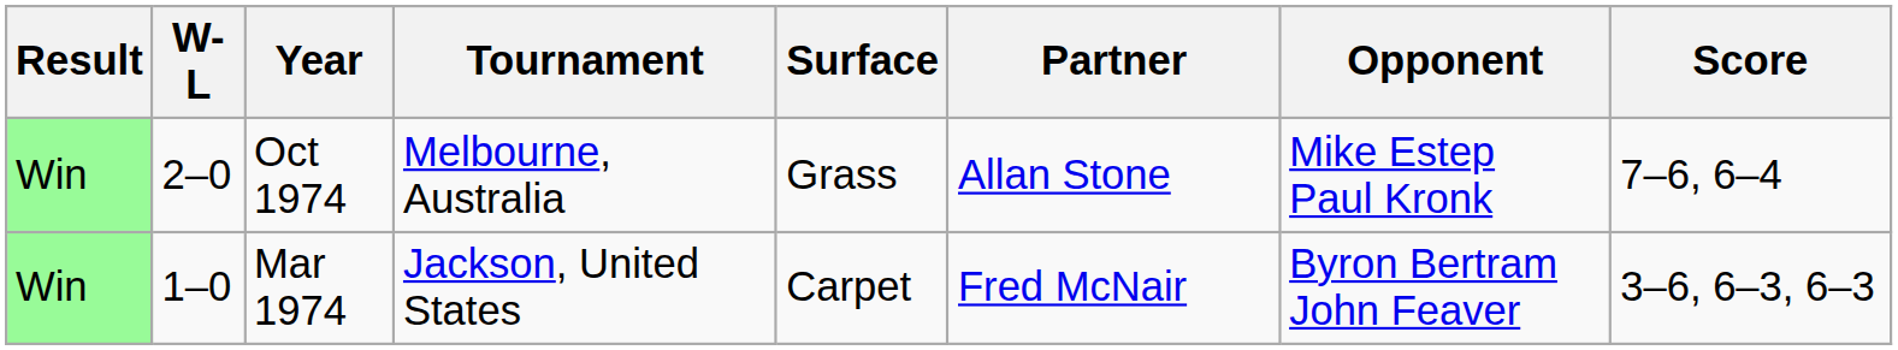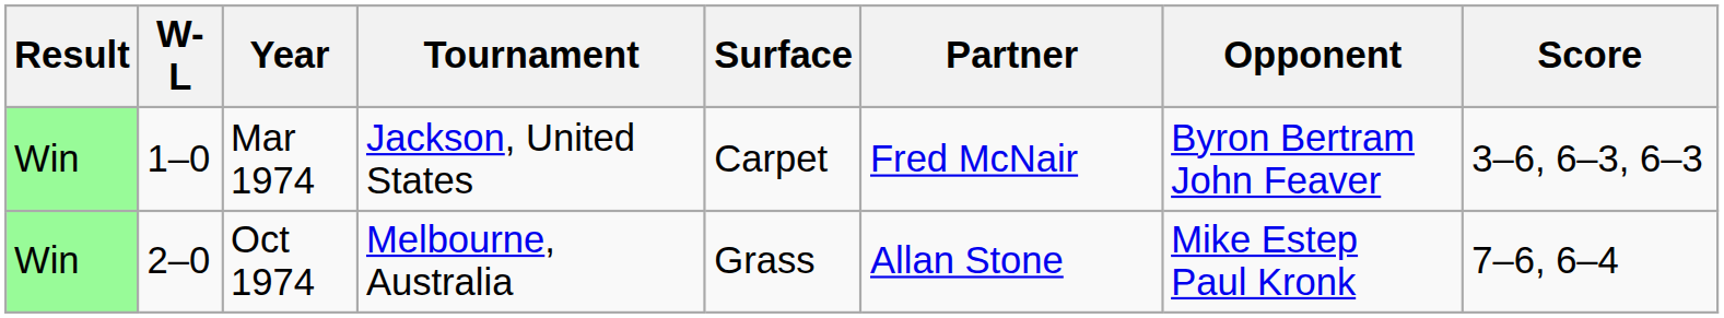 <table class="sortable wikitable">
 <tr>
 <th style="width:40px">Result</th>
 <th style="width:28px" class="unsortable">W-L</th>
 <th style="width:50px">Year</th>
 <th style="width:140px">Tournament</th>
 <th style="width:50px">Surface</th>
 <th style="width:120px">Partner</th>
 <th style="width:120px">Opponent</th>
 <th style="width:100px" class="unsortable">Score</th>
 </tr>
 <tr>
 <td style="background:#98fb98;">Win</td>
+<td>1–0</td>
+<td>Mar 1974</td>
+<td><a href='#'>Jackson</a>, United States</td>
+<td>Carpet</td>
+<td> <a href='#'>Fred McNair</a></td>
+<td> <a href='#'>Byron Bertram</a><br> <a href='#'>John Feaver</a></td>
+<td>3–6, 6–3, 6–3</td>
+</tr>
+<tr>
+<td style="background:#98fb98;">Win</td>
 <td>2–0</td>
 <td>Oct 1974</td>
 <td><a href='#'>Melbourne</a>, Australia</td>
 <td>Grass</td>
 <td> <a href='#'>Allan Stone</a></td>
 <td> <a href='#'>Mike Estep</a><br> <a href='#'>Paul Kronk</a></td>
 <td>7–6, 6–4</td>
 </tr>
-<tr>
-<td style="background:#98fb98;">Win</td>
-<td>1–0</td>
-<td>Mar 1974</td>
-<td><a href='#'>Jackson</a>, United States</td>
-<td>Carpet</td>
-<td> <a href='#'>Fred McNair</a></td>
-<td> <a href='#'>Byron Bertram</a><br> <a href='#'>John Feaver</a></td>
-<td>3–6, 6–3, 6–3</td>
-</tr>
 </table>
